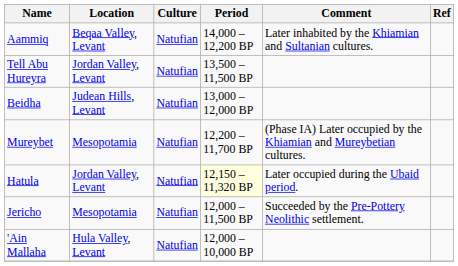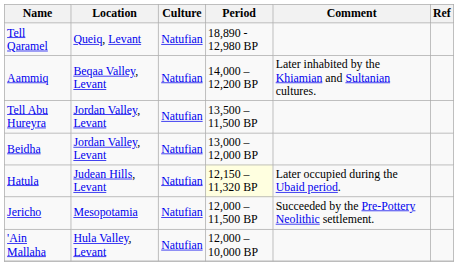 <table class=wikitable border="1">
 <tr>
 <th>Name</th>
 <th>Location</th>
 <th>Culture</th>
 <th>Period</th>
 <th>Comment</th>
 <th>Ref</th>
+</tr>
+<tr>
+<td><a href='#'>Tell Qaramel</a></td>
+<td><a href='#'>Queiq</a>, <a href='#'>Levant</a></td>
+<td><a href='#'>Natufian</a></td>
+<td> 18,890 - 12,980 BP</td>
+<td></td>
+<td></td>
 </tr>
 <tr>
 <td><a href='#'>Aammiq</a></td>
 <td><a href='#'>Beqaa Valley</a>, <a href='#'>Levant</a></td>
 <td><a href='#'>Natufian</a></td>
 <td> 14,000 – 12,200 BP</td>
 <td>Later inhabited by the <a href='#'>Khiamian</a> and <a href='#'>Sultanian</a> cultures.</td>
 <td></td>
 </tr>
 <tr>
 <td><a href='#'>Tell Abu Hureyra</a></td>
 <td><a href='#'>Jordan Valley</a>, <a href='#'>Levant</a></td>
 <td><a href='#'>Natufian</a></td>
 <td> 13,500 – 11,500 BP</td>
 <td></td>
 <td></td>
 </tr>
 <tr>
 <td><a href='#'>Beidha</a></td>
-<td><a href='#'>Judean Hills</a>, <a href='#'>Levant</a></td>
+<td><a href='#'>Jordan Valley</a>, <a href='#'>Levant</a></td>
 <td><a href='#'>Natufian</a></td>
 <td> 13,000 – 12,000 BP</td>
 <td></td>
 <td></td>
 </tr>
 <tr>
-<td><a href='#'>Mureybet</a></td>
-<td><a href='#'>Mesopotamia</a></td>
-<td><a href='#'>Natufian</a></td>
-<td> 12,200 – 11,700 BP</td>
-<td>(Phase IA) Later occupied by the <a href='#'>Khiamian</a> and <a href='#'>Mureybetian</a> cultures.</td>
-<td></td>
-</tr>
-<tr>
 <td><a href='#'>Hatula</a></td>
-<td><a href='#'>Jordan Valley</a>, <a href='#'>Levant</a></td>
+<td><a href='#'>Judean Hills</a>, <a href='#'>Levant</a></td>
 <td><a href='#'>Natufian</a></td>
 <td style="background: lightyellow;"> 12,150 – 11,320 BP</td>
 <td>Later occupied during the <a href='#'>Ubaid period</a>.</td>
 <td></td>
 </tr>
 <tr>
 <td><a href='#'>Jericho</a></td>
 <td><a href='#'>Mesopotamia</a></td>
 <td><a href='#'>Natufian</a></td>
 <td> 12,000 – 11,500 BP</td>
 <td>Succeeded by the <a href='#'>Pre-Pottery Neolithic</a> settlement.</td>
 <td></td>
 </tr>
 <tr>
 <td><a href='#'>'Ain Mallaha</a></td>
 <td><a href='#'>Hula Valley</a>, <a href='#'>Levant</a></td>
 <td><a href='#'>Natufian</a></td>
 <td> 12,000 – 10,000 BP</td>
 <td></td>
 <td></td>
 </tr>
 <tr>
 </tr>
 </table>
